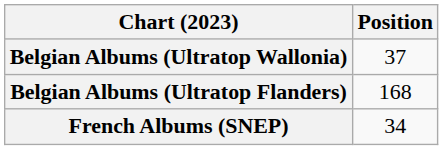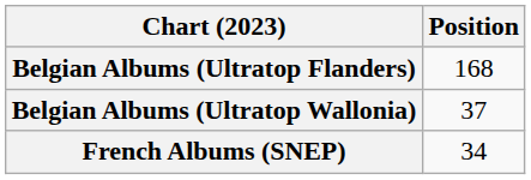 <table class="wikitable sortable plainrowheaders" style="text-align:center">
 <tr>
 <th scope="col">Chart (2023)</th>
 <th scope="col">Position</th>
 </tr>
 <tr>
+<th scope="row">Belgian Albums (Ultratop Flanders)</th>
+<td>168</td>
+</tr>
+<tr>
 <th scope="row">Belgian Albums (Ultratop Wallonia)</th>
 <td>37</td>
-</tr>
-<tr>
-<th scope="row">Belgian Albums (Ultratop Flanders)</th>
-<td>168</td>
 </tr>
 <tr>
 <th scope="row">French Albums (SNEP)</th>
 <td>34</td>
 </tr>
 </table>
